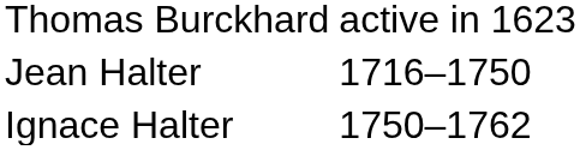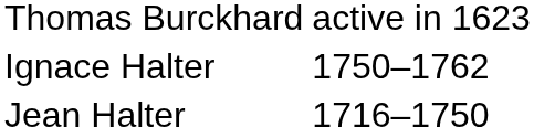 <table>
 <tr>
 <td>Thomas Burckhard</td>
 <td>active in 1623</td>
 </tr>
 <tr>
+<td>Ignace Halter</td>
+<td>1750–1762</td>
+</tr>
+<tr>
 <td>Jean Halter</td>
 <td>1716–1750</td>
 </tr>
-<tr>
-<td>Ignace Halter</td>
-<td>1750–1762</td>
-</tr>
 </table>
